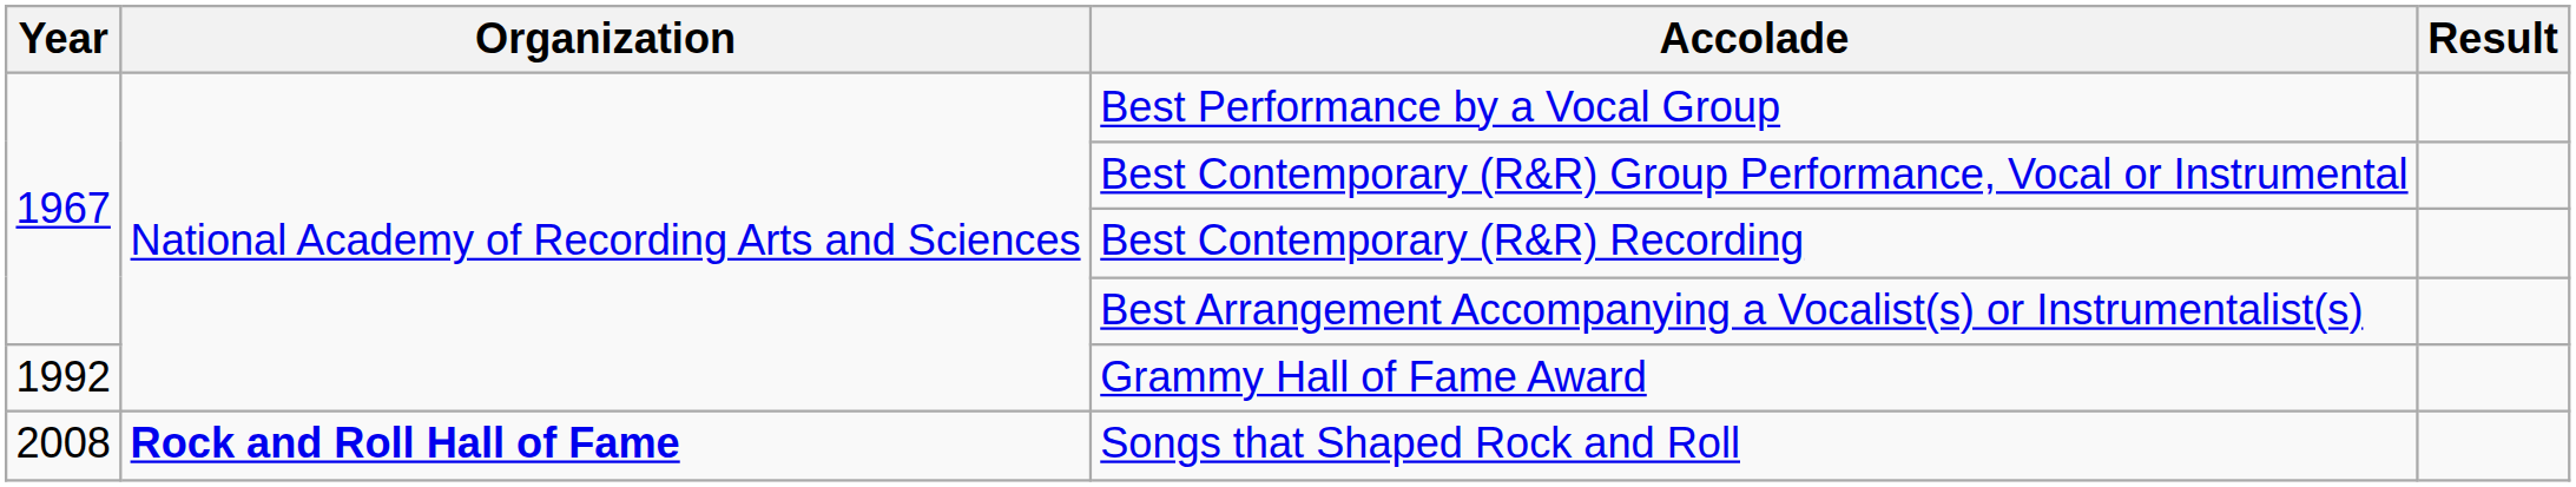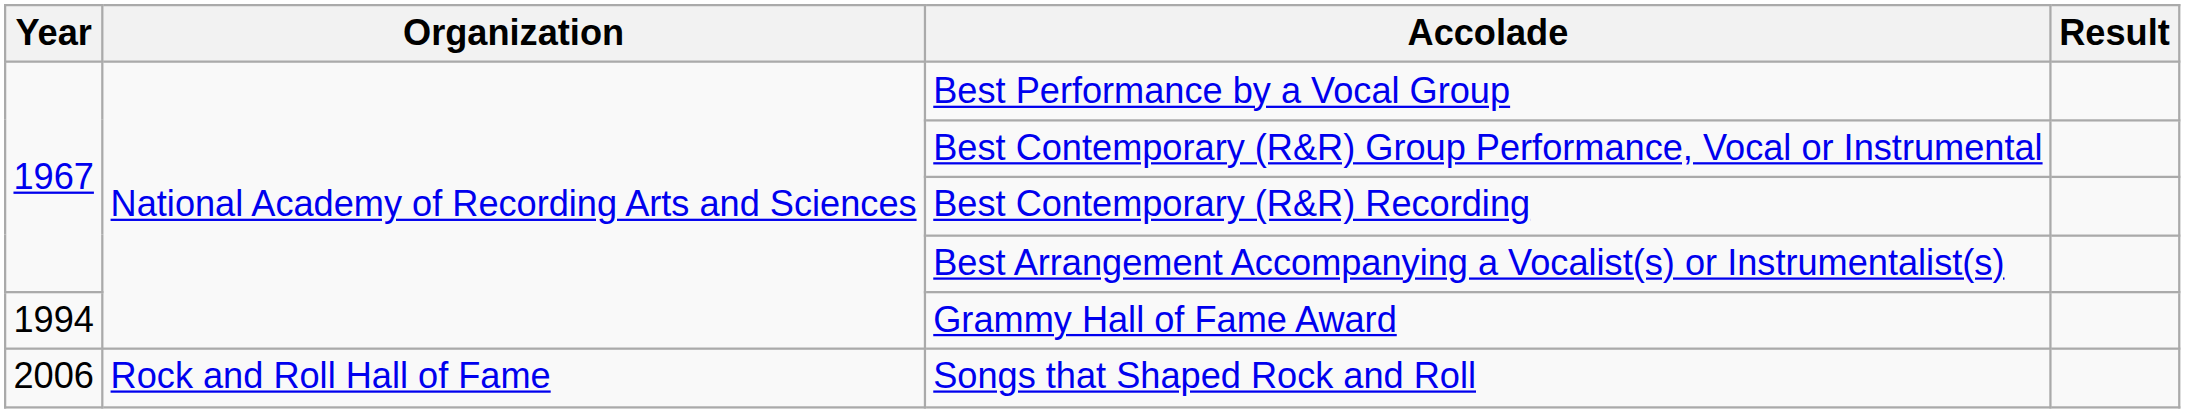 <table class="wikitable sortable">
 <tr>
 <th>Year</th>
 <th>Organization</th>
 <th>Accolade</th>
 <th>Result</th>
 </tr>
 <tr>
 <td rowspan="4"><a href='#'>1967</a></td>
 <td rowspan="5"><a href='#'>National Academy of Recording Arts and Sciences</a></td>
 <td><a href='#'>Best Performance by a Vocal Group</a></td>
 <td></td>
 </tr>
 <tr>
 <td><a href='#'>Best Contemporary (R&R) Group Performance, Vocal or Instrumental</a></td>
 <td></td>
 </tr>
 <tr>
 <td><a href='#'>Best Contemporary (R&R) Recording</a></td>
 <td></td>
 </tr>
 <tr>
 <td><a href='#'>Best Arrangement Accompanying a Vocalist(s) or Instrumentalist(s)</a></td>
 <td></td>
 </tr>
 <tr>
-<td>1992</td>
+<td>1994</td>
 <td><a href='#'>Grammy Hall of Fame Award</a></td>
 <td></td>
 </tr>
 <tr>
-<td>2008</td>
-<td><strong><a href='#'>Rock and Roll Hall of Fame</a></strong></td>
+<td>2006</td>
+<td><a href='#'>Rock and Roll Hall of Fame</a></td>
 <td><a href='#'>Songs that Shaped Rock and Roll</a></td>
 <td></td>
 </tr>
 </table>
